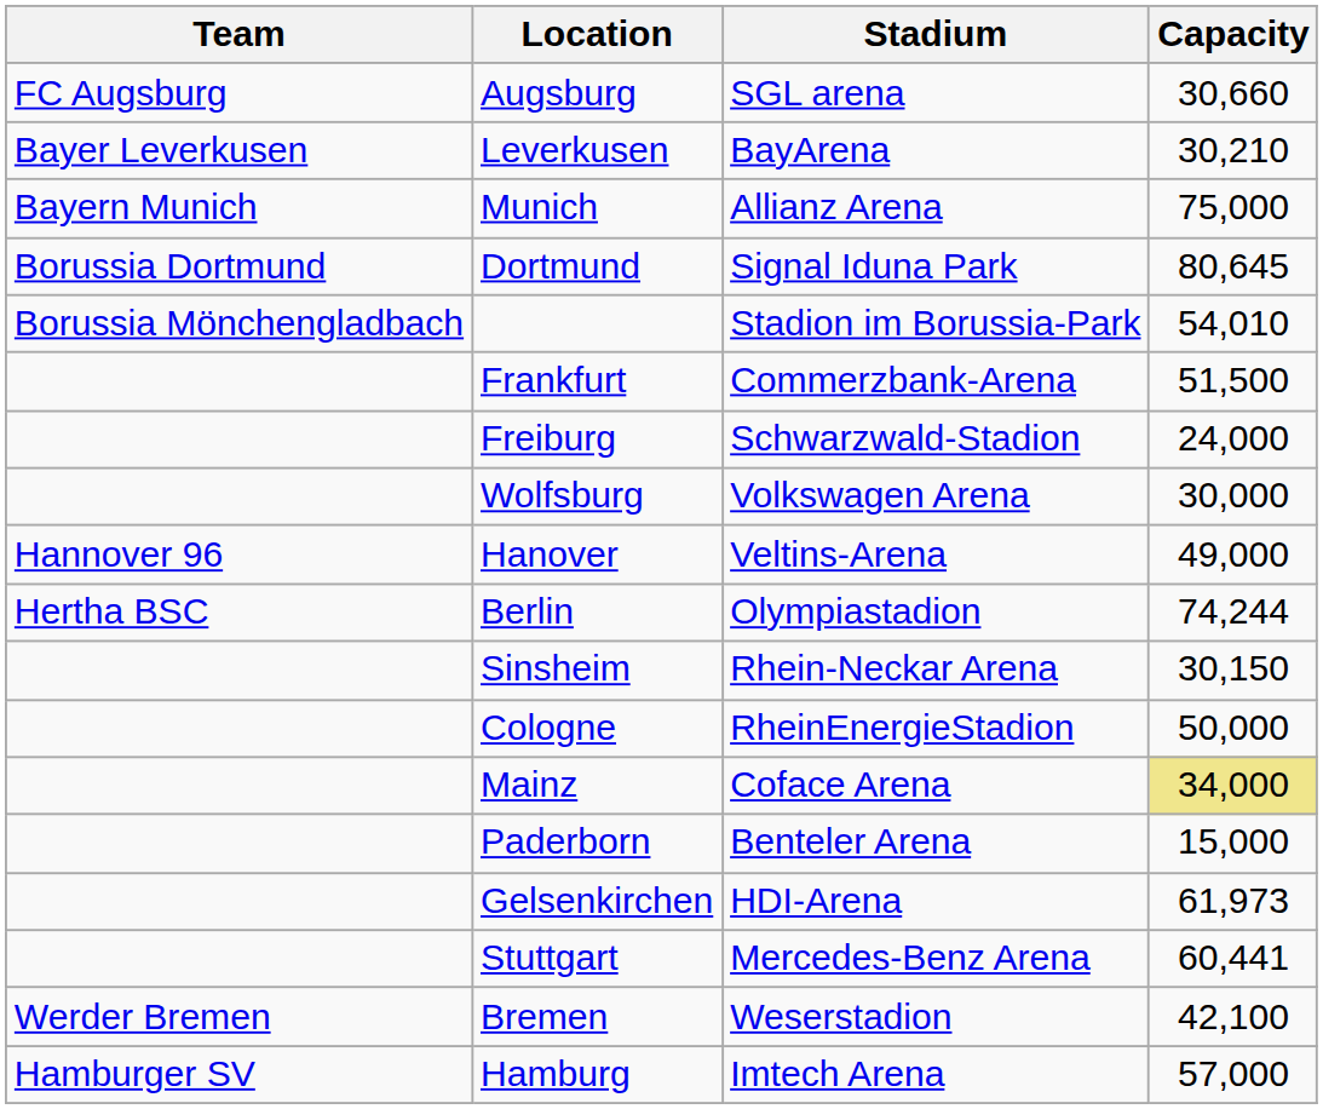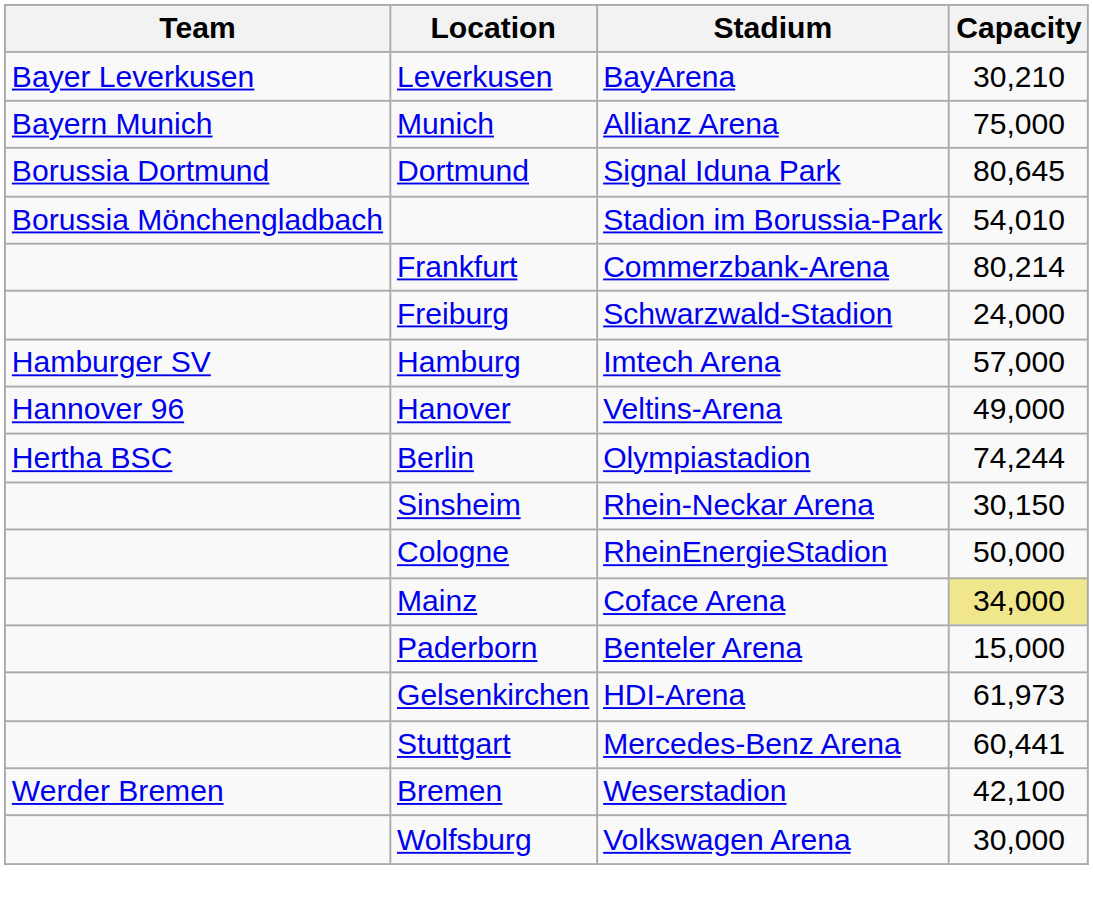 <table class="wikitable sortable" style="text-align: left;">
 <tr>
 <th>Team</th>
 <th>Location</th>
 <th>Stadium</th>
 <th>Capacity</th>
-</tr>
-<tr>
-<td><a href='#'>FC Augsburg</a></td>
-<td><a href='#'>Augsburg</a></td>
-<td><a href='#'>SGL arena</a></td>
-<td style="text-align:center;">30,660</td>
 </tr>
 <tr>
 <td><a href='#'>Bayer Leverkusen</a></td>
 <td><a href='#'>Leverkusen</a></td>
 <td><a href='#'>BayArena</a></td>
 <td style="text-align:center;">30,210</td>
 </tr>
 <tr>
 <td><a href='#'>Bayern Munich</a></td>
 <td><a href='#'>Munich</a></td>
 <td><a href='#'>Allianz Arena</a></td>
 <td style="text-align:center;">75,000</td>
 </tr>
 <tr>
 <td><a href='#'>Borussia Dortmund</a></td>
 <td><a href='#'>Dortmund</a></td>
 <td><a href='#'>Signal Iduna Park</a></td>
 <td style="text-align:center;">80,645</td>
 </tr>
 <tr>
 <td><a href='#'>Borussia Mönchengladbach</a></td>
 <td></td>
 <td><a href='#'>Stadion im Borussia-Park</a></td>
 <td style="text-align:center;">54,010</td>
 </tr>
 <tr>
 <td></td>
 <td><a href='#'>Frankfurt</a></td>
 <td><a href='#'>Commerzbank-Arena</a></td>
-<td style="text-align:center;">51,500</td>
+<td style="text-align:center;">80,214</td>
 </tr>
 <tr>
 <td></td>
 <td><a href='#'>Freiburg</a></td>
 <td><a href='#'>Schwarzwald-Stadion</a></td>
 <td style="text-align:center;">24,000</td>
 </tr>
 <tr>
-<td></td>
-<td><a href='#'>Wolfsburg</a></td>
-<td><a href='#'>Volkswagen Arena</a></td>
-<td style="text-align:center;">30,000</td>
+<td><a href='#'>Hamburger SV</a></td>
+<td><a href='#'>Hamburg</a></td>
+<td><a href='#'>Imtech Arena</a></td>
+<td style="text-align:center;">57,000</td>
 </tr>
 <tr>
 <td><a href='#'>Hannover 96</a></td>
 <td><a href='#'>Hanover</a></td>
 <td><a href='#'>Veltins-Arena</a></td>
 <td style="text-align:center;">49,000</td>
 </tr>
 <tr>
 <td><a href='#'>Hertha BSC</a></td>
 <td><a href='#'>Berlin</a></td>
 <td><a href='#'>Olympiastadion</a></td>
 <td style="text-align:center;">74,244</td>
 </tr>
 <tr>
 <td></td>
 <td><a href='#'>Sinsheim</a></td>
 <td><a href='#'>Rhein-Neckar Arena</a></td>
 <td style="text-align:center;">30,150</td>
 </tr>
 <tr>
 <td></td>
 <td><a href='#'>Cologne</a></td>
 <td><a href='#'>RheinEnergieStadion</a></td>
 <td style="text-align:center;">50,000</td>
 </tr>
 <tr>
 <td></td>
 <td><a href='#'>Mainz</a></td>
 <td><a href='#'>Coface Arena</a></td>
 <td style="background: khaki; text-align:center;">34,000</td>
 </tr>
 <tr>
 <td></td>
 <td><a href='#'>Paderborn</a></td>
 <td><a href='#'>Benteler Arena</a></td>
 <td style="text-align:center;">15,000</td>
 </tr>
 <tr>
 <td></td>
 <td><a href='#'>Gelsenkirchen</a></td>
 <td><a href='#'>HDI-Arena</a></td>
 <td style="text-align:center;">61,973</td>
 </tr>
 <tr>
 <td></td>
 <td><a href='#'>Stuttgart</a></td>
 <td><a href='#'>Mercedes-Benz Arena</a></td>
 <td style="text-align:center;">60,441</td>
 </tr>
 <tr>
 <td><a href='#'>Werder Bremen</a></td>
 <td><a href='#'>Bremen</a></td>
 <td><a href='#'>Weserstadion</a></td>
 <td style="text-align:center;">42,100</td>
 </tr>
 <tr>
-<td><a href='#'>Hamburger SV</a></td>
-<td><a href='#'>Hamburg</a></td>
-<td><a href='#'>Imtech Arena</a></td>
-<td style="text-align:center;">57,000</td>
+<td></td>
+<td><a href='#'>Wolfsburg</a></td>
+<td><a href='#'>Volkswagen Arena</a></td>
+<td style="text-align:center;">30,000</td>
 </tr>
 </table>
